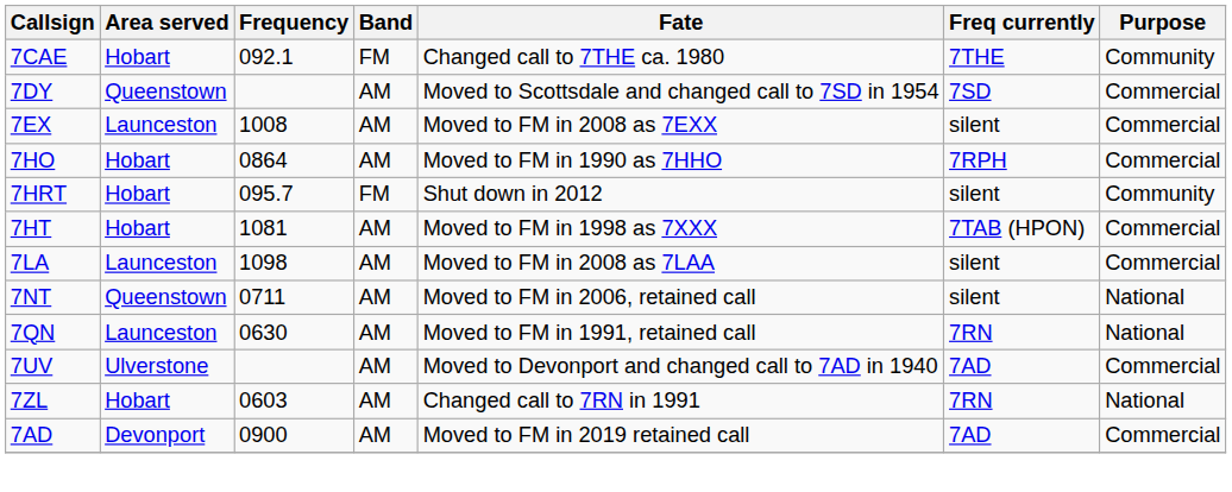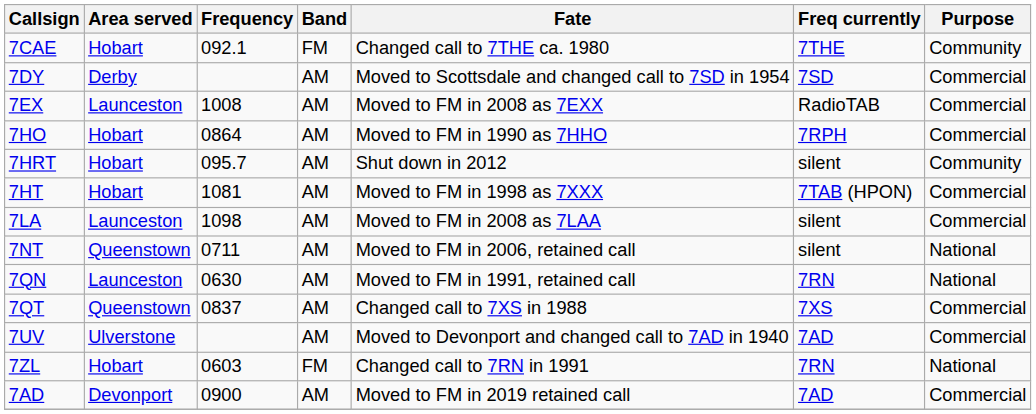 <table class="wikitable sortable" style="margin: 1em 1em 1em 0; background: #f9f9f9; border: 1px #aaa solid; border-collapse: collapse">
 <tr>
 <th>Callsign</th>
 <th>Area served</th>
 <th>Frequency</th>
 <th>Band</th>
 <th>Fate</th>
 <th>Freq currently</th>
 <th>Purpose</th>
 </tr>
 <tr style="vertical-align: top; text-align: left;">
 <td><a href='#'>7CAE</a></td>
 <td><a href='#'>Hobart</a></td>
 <td><span>0</span>92.1</td>
 <td>FM</td>
 <td>Changed call to <a href='#'>7THE</a> ca. 1980</td>
 <td><a href='#'>7THE</a></td>
 <td>Community</td>
 </tr>
 <tr style="vertical-align: top; text-align: left;">
 <td><a href='#'>7DY</a></td>
-<td><a href='#'>Queenstown</a></td>
+<td><a href='#'>Derby</a></td>
 <td></td>
 <td>AM</td>
 <td>Moved to Scottsdale and changed call to <a href='#'>7SD</a> in 1954</td>
 <td><a href='#'>7SD</a></td>
 <td>Commercial</td>
 </tr>
 <tr style="vertical-align: top; text-align: left;">
 <td><a href='#'>7EX</a></td>
 <td><a href='#'>Launceston</a></td>
 <td>1008</td>
 <td>AM</td>
 <td>Moved to FM in 2008 as <a href='#'>7EXX</a></td>
-<td>silent</td>
+<td>RadioTAB</td>
 <td>Commercial</td>
 </tr>
 <tr style="vertical-align: top; text-align: left;">
 <td><a href='#'>7HO</a></td>
 <td><a href='#'>Hobart</a></td>
 <td><span>0</span>864</td>
 <td>AM</td>
 <td>Moved to FM in 1990 as <a href='#'>7HHO</a></td>
 <td><a href='#'>7RPH</a></td>
 <td>Commercial</td>
 </tr>
 <tr style="vertical-align: top; text-align: left;">
 <td><a href='#'>7HRT</a></td>
 <td><a href='#'>Hobart</a></td>
 <td><span>0</span>95.7</td>
-<td>FM</td>
+<td>AM</td>
 <td>Shut down in 2012 </td>
 <td>silent</td>
 <td>Community</td>
 </tr>
 <tr style="vertical-align: top; text-align: left;">
 <td><a href='#'>7HT</a></td>
 <td><a href='#'>Hobart</a></td>
 <td>1081</td>
 <td>AM</td>
 <td>Moved to FM in 1998 as <a href='#'>7XXX</a></td>
 <td><a href='#'>7TAB</a> (HPON)</td>
 <td>Commercial</td>
 </tr>
 <tr style="vertical-align: top; text-align: left;">
 <td><a href='#'>7LA</a></td>
 <td><a href='#'>Launceston</a></td>
 <td>1098</td>
 <td>AM</td>
 <td>Moved to FM in 2008 as <a href='#'>7LAA</a></td>
 <td>silent</td>
 <td>Commercial</td>
 </tr>
 <tr style="vertical-align: top; text-align: left;">
 <td><a href='#'>7NT</a></td>
 <td><a href='#'>Queenstown</a></td>
 <td><span>0</span>711</td>
 <td>AM</td>
 <td>Moved to FM in 2006, retained call</td>
 <td>silent</td>
 <td>National</td>
 </tr>
 <tr style="vertical-align: top; text-align: left;">
 <td><a href='#'>7QN</a></td>
 <td><a href='#'>Launceston</a></td>
 <td><span>0</span>630</td>
 <td>AM</td>
 <td>Moved to FM in 1991, retained call</td>
 <td><a href='#'>7RN</a></td>
 <td>National</td>
 </tr>
 <tr style="vertical-align: top; text-align: left;">
+<td><a href='#'>7QT</a></td>
+<td><a href='#'>Queenstown</a></td>
+<td><span>0</span>837</td>
+<td>AM</td>
+<td>Changed call to <a href='#'>7XS</a> in 1988</td>
+<td><a href='#'>7XS</a></td>
+<td>Commercial</td>
+</tr>
+<tr style="vertical-align: top; text-align: left;">
 <td><a href='#'>7UV</a></td>
 <td><a href='#'>Ulverstone</a></td>
 <td></td>
 <td>AM</td>
 <td>Moved to Devonport and changed call to <a href='#'>7AD</a> in 1940</td>
 <td><a href='#'>7AD</a></td>
 <td>Commercial</td>
 </tr>
 <tr style="vertical-align: top; text-align: left;">
 <td><a href='#'>7ZL</a></td>
 <td><a href='#'>Hobart</a></td>
 <td><span>0</span>603</td>
-<td>AM</td>
+<td>FM</td>
 <td>Changed call to <a href='#'>7RN</a> in 1991</td>
 <td><a href='#'>7RN</a></td>
 <td>National</td>
 </tr>
 <tr style="vertical-align: top; text-align: left;">
 <td><a href='#'>7AD</a></td>
 <td><a href='#'>Devonport</a></td>
 <td><span>0</span>900</td>
 <td>AM</td>
 <td>Moved to FM in 2019 retained call</td>
 <td><a href='#'>7AD</a></td>
 <td>Commercial</td>
 </tr>
 <tr style="vertical-align: top; text-align: left;">
 </tr>
 </table>
